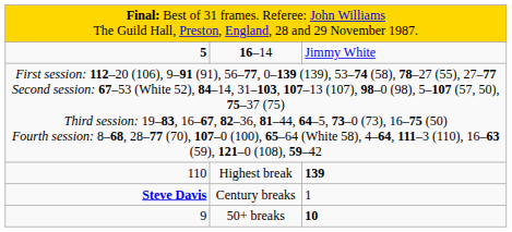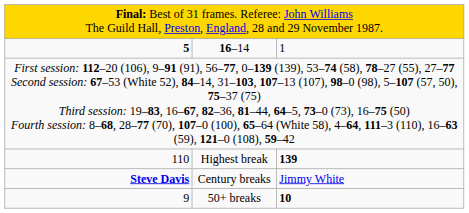 <table class="wikitable" style="font-size: 95%; margin: 1em auto 1em auto;">
 <tr>
 <td colspan="3" align="center" bgcolor="#ffd700"><strong>Final:</strong> Best of 31 frames. Referee: <a href='#'>John Williams</a><br>The Guild Hall, <a href='#'>Preston</a>, <a href='#'>England</a>, 28 and 29 November 1987.</td>
 </tr>
 <tr>
 <td align="right"><strong>5</strong></td>
 <td width="100" align="center"><strong>16</strong>–14</td>
-<td width="230"><a href='#'>Jimmy White</a><br></td>
+<td>1</td>
 </tr>
 <tr>
 <td colspan="3" align="center" style="font-size: 100%"><em>First session:</em> <strong>112</strong>–20 (106), 9–<strong>91</strong> (91), 56–<strong>77</strong>, 0–<strong>139</strong> (139), 53–<strong>74</strong> (58), <strong>78</strong>–27 (55), 27–<strong>77</strong><br><em>Second session:</em> <strong>67</strong>–53 (White 52), <strong>84</strong>–14, 31–<strong>103</strong>, <strong>107</strong>–13 (107), <strong>98</strong>–0 (98), 5–<strong>107</strong> (57, 50), <strong>75</strong>–37 (75)<br><em>Third session:</em> 19–<strong>83</strong>, 16–<strong>67</strong>, <strong>82</strong>–36, <strong>81</strong>–44, <strong>64</strong>–5, <strong>73</strong>–0 (73), 16–<strong>75</strong> (50)<br><em>Fourth session:</em> 8–<strong>68</strong>, 28–<strong>77</strong> (70), <strong>107</strong>–0 (100), <strong>65</strong>–64 (White 58), 4–<strong>64</strong>, <strong>111</strong>–3 (110), 16–<strong>63</strong> (59), <strong>121</strong>–0 (108), <strong>59</strong>–42</td>
 </tr>
 <tr>
 <td align="right">110</td>
 <td align="center">Highest break</td>
 <td><strong>139</strong></td>
 </tr>
 <tr>
 <td width="230" align="right"><strong><a href='#'>Steve Davis</a></strong><br></td>
 <td align="center">Century breaks</td>
-<td>1</td>
+<td width="230"><a href='#'>Jimmy White</a><br></td>
 </tr>
 <tr>
 <td align="right">9</td>
 <td align="center">50+ breaks</td>
 <td><strong>10</strong></td>
 </tr>
 </table>
